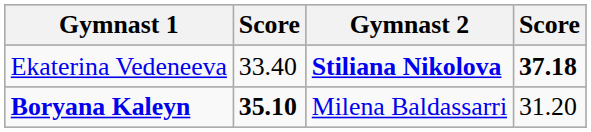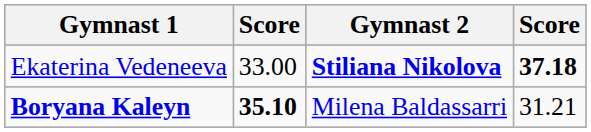 <table class="wikitable">
 <tr>
 <th>Gymnast 1</th>
 <th>Score</th>
 <th>Gymnast 2</th>
 <th>Score</th>
 </tr>
 <tr>
 <td><a href='#'>Ekaterina Vedeneeva</a></td>
-<td>33.40</td>
+<td>33.00</td>
 <td><strong><a href='#'>Stiliana Nikolova</a></strong></td>
 <td><strong>37.18</strong></td>
 </tr>
 <tr>
 <td><strong><a href='#'>Boryana Kaleyn</a></strong></td>
 <td><strong>35.10</strong></td>
 <td><a href='#'>Milena Baldassarri</a></td>
-<td>31.20</td>
+<td>31.21</td>
 </tr>
 </table>
